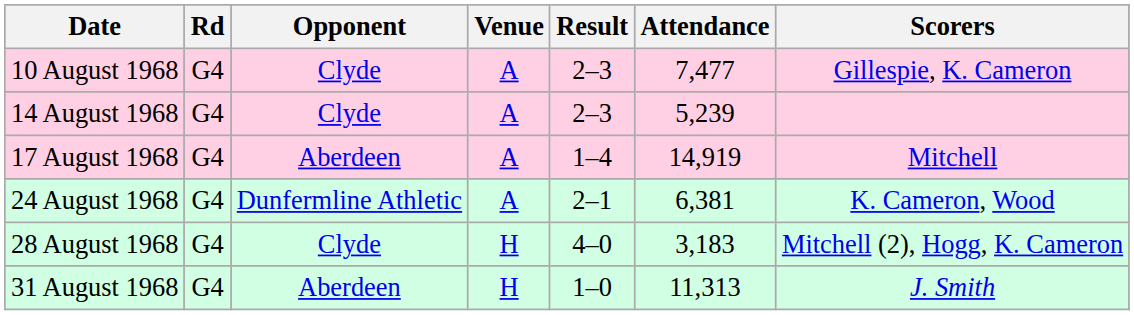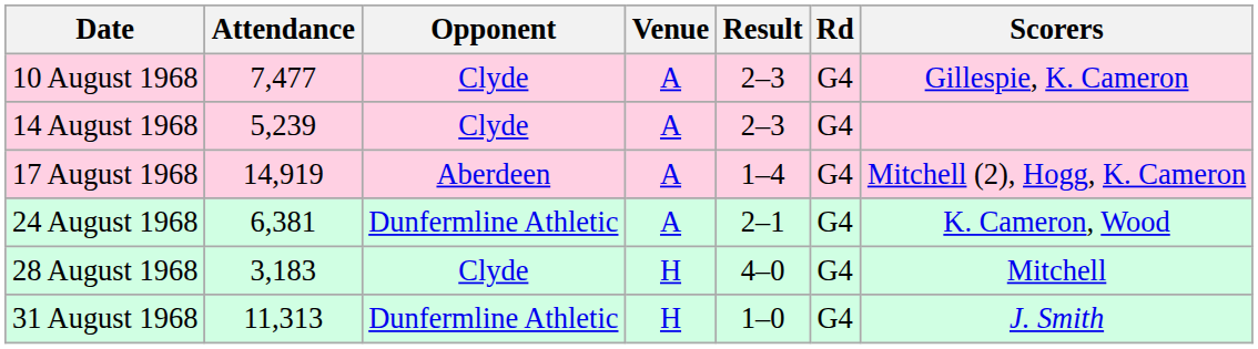 <table class="wikitable sortable" style="font-size:95%; text-align:center">
 <tr>
 <th>Date</th>
-<th>Rd</th>
+<th>Attendance</th>
 <th>Opponent</th>
 <th>Venue</th>
 <th>Result</th>
-<th>Attendance</th>
+<th>Rd</th>
 <th>Scorers</th>
 </tr>
 <tr bgcolor = "#ffd0e3">
 <td>10 August 1968</td>
-<td>G4</td>
+<td>7,477</td>
 <td><a href='#'>Clyde</a></td>
 <td><a href='#'>A</a></td>
 <td>2–3</td>
-<td>7,477</td>
+<td>G4</td>
 <td><a href='#'>Gillespie</a>, <a href='#'>K. Cameron</a></td>
 </tr>
 <tr bgcolor = "#ffd0e3">
 <td>14 August 1968</td>
-<td>G4</td>
+<td>5,239</td>
 <td><a href='#'>Clyde</a></td>
 <td><a href='#'>A</a></td>
 <td>2–3</td>
-<td>5,239</td>
+<td>G4</td>
 <td></td>
 </tr>
 <tr bgcolor = "#ffd0e3">
 <td>17 August 1968</td>
-<td>G4</td>
+<td>14,919</td>
 <td><a href='#'>Aberdeen</a></td>
 <td><a href='#'>A</a></td>
 <td>1–4</td>
-<td>14,919</td>
-<td><a href='#'>Mitchell</a></td>
+<td>G4</td>
+<td><a href='#'>Mitchell</a> (2), <a href='#'>Hogg</a>, <a href='#'>K. Cameron</a></td>
 </tr>
 <tr bgcolor = "#d0ffe3">
 <td>24 August 1968</td>
-<td>G4</td>
+<td>6,381</td>
 <td><a href='#'>Dunfermline Athletic</a></td>
 <td><a href='#'>A</a></td>
 <td>2–1</td>
-<td>6,381</td>
+<td>G4</td>
 <td><a href='#'>K. Cameron</a>, <a href='#'>Wood</a></td>
 </tr>
 <tr bgcolor = "#d0ffe3">
 <td>28 August 1968</td>
-<td>G4</td>
+<td>3,183</td>
 <td><a href='#'>Clyde</a></td>
 <td><a href='#'>H</a></td>
 <td>4–0</td>
-<td>3,183</td>
-<td><a href='#'>Mitchell</a> (2), <a href='#'>Hogg</a>, <a href='#'>K. Cameron</a></td>
+<td>G4</td>
+<td><a href='#'>Mitchell</a></td>
 </tr>
 <tr bgcolor = "#d0ffe3">
 <td>31 August 1968</td>
-<td>G4</td>
-<td><a href='#'>Aberdeen</a></td>
+<td>11,313</td>
+<td><a href='#'>Dunfermline Athletic</a></td>
 <td><a href='#'>H</a></td>
 <td>1–0</td>
-<td>11,313</td>
+<td>G4</td>
 <td><em><a href='#'>J. Smith</a></em></td>
 </tr>
 </table>
